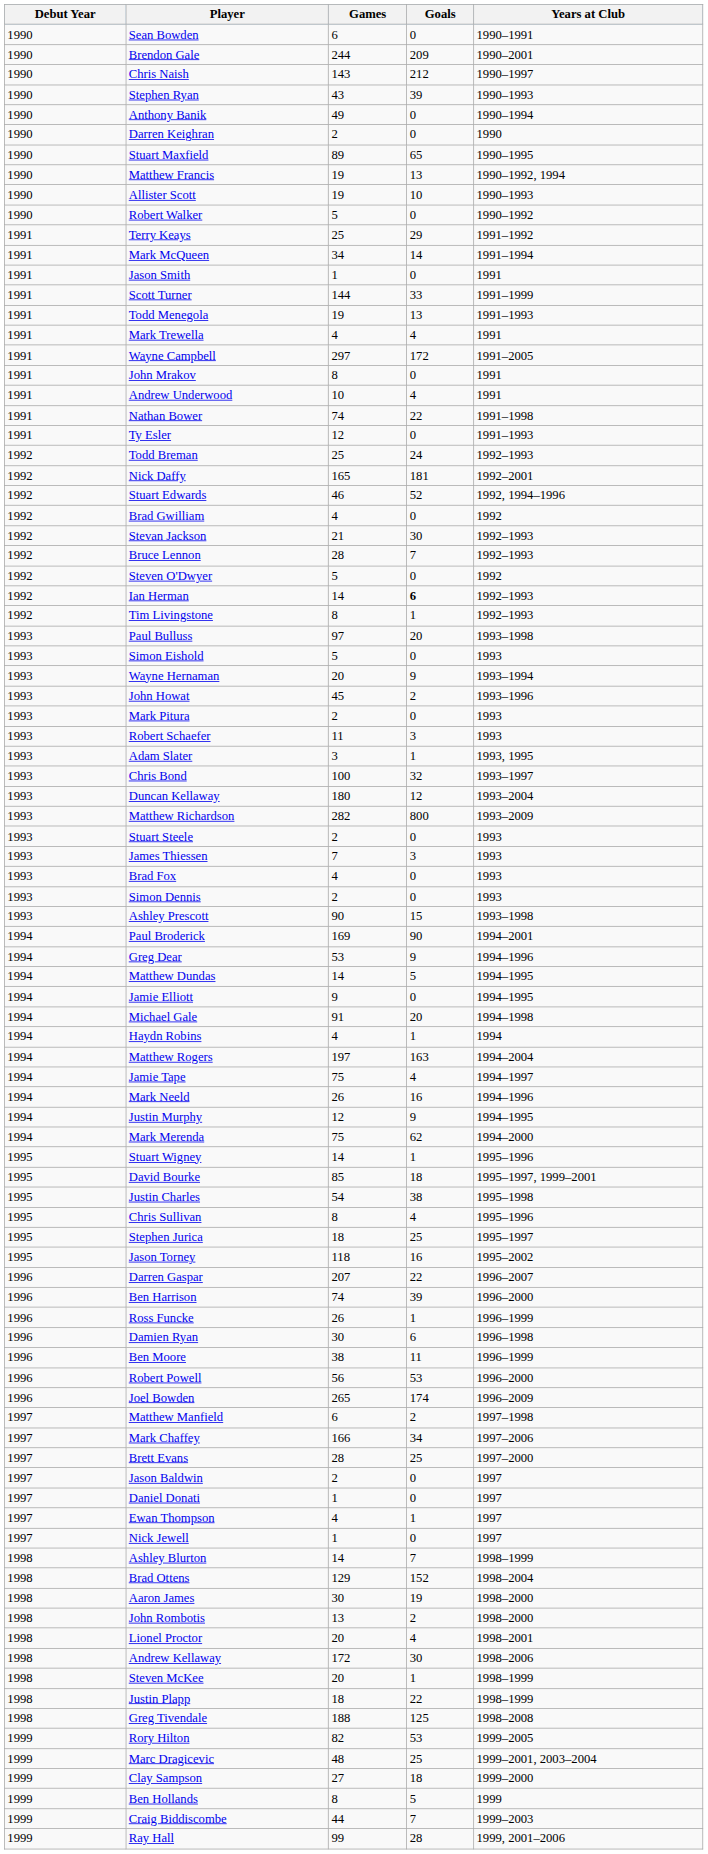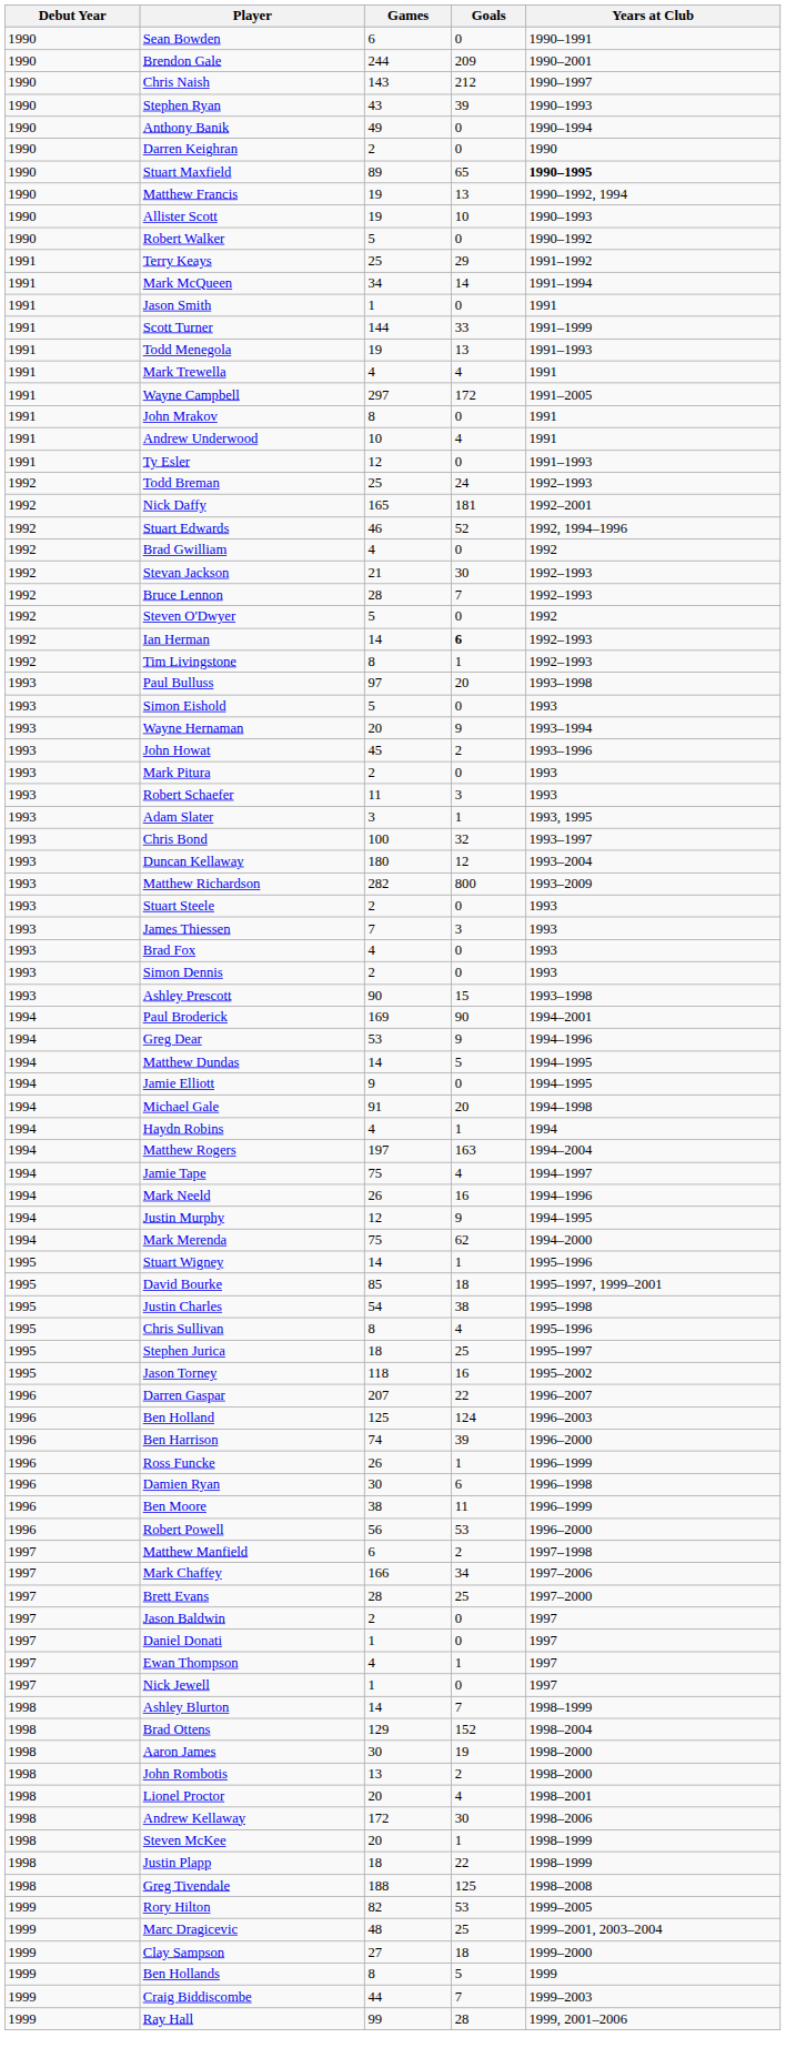 <table class="wikitable" style="width:70%;">
 <tr style="background:#87cefa;">
 <th>Debut Year</th>
 <th>Player</th>
 <th>Games</th>
 <th>Goals</th>
 <th>Years at Club</th>
 </tr>
 <tr>
 <td>1990</td>
 <td><a href='#'>Sean Bowden</a></td>
 <td>6</td>
 <td>0</td>
 <td>1990–1991</td>
 </tr>
 <tr>
 <td>1990</td>
 <td><a href='#'>Brendon Gale</a></td>
 <td>244</td>
 <td>209</td>
 <td>1990–2001</td>
 </tr>
 <tr>
 <td>1990</td>
 <td><a href='#'>Chris Naish</a></td>
 <td>143</td>
 <td>212</td>
 <td>1990–1997</td>
 </tr>
 <tr>
 <td>1990</td>
 <td><a href='#'>Stephen Ryan</a></td>
 <td>43</td>
 <td>39</td>
 <td>1990–1993</td>
 </tr>
 <tr>
 <td>1990</td>
 <td><a href='#'>Anthony Banik</a></td>
 <td>49</td>
 <td>0</td>
 <td>1990–1994</td>
 </tr>
 <tr>
 <td>1990</td>
 <td><a href='#'>Darren Keighran</a></td>
 <td>2</td>
 <td>0</td>
 <td>1990</td>
 </tr>
 <tr>
 <td>1990</td>
 <td><a href='#'>Stuart Maxfield</a></td>
 <td>89</td>
 <td>65</td>
-<td>1990–1995</td>
+<td><strong>1990–1995</strong></td>
 </tr>
 <tr>
 <td>1990</td>
 <td><a href='#'>Matthew Francis</a></td>
 <td>19</td>
 <td>13</td>
 <td>1990–1992, 1994</td>
 </tr>
 <tr>
 <td>1990</td>
 <td><a href='#'>Allister Scott</a></td>
 <td>19</td>
 <td>10</td>
 <td>1990–1993</td>
 </tr>
 <tr>
 <td>1990</td>
 <td><a href='#'>Robert Walker</a></td>
 <td>5</td>
 <td>0</td>
 <td>1990–1992</td>
 </tr>
 <tr>
 <td>1991</td>
 <td><a href='#'>Terry Keays</a></td>
 <td>25</td>
 <td>29</td>
 <td>1991–1992</td>
 </tr>
 <tr>
 <td>1991</td>
 <td><a href='#'>Mark McQueen</a></td>
 <td>34</td>
 <td>14</td>
 <td>1991–1994</td>
 </tr>
 <tr>
 <td>1991</td>
 <td><a href='#'>Jason Smith</a></td>
 <td>1</td>
 <td>0</td>
 <td>1991</td>
 </tr>
 <tr>
 <td>1991</td>
 <td><a href='#'>Scott Turner</a></td>
 <td>144</td>
 <td>33</td>
 <td>1991–1999</td>
 </tr>
 <tr>
 <td>1991</td>
 <td><a href='#'>Todd Menegola</a></td>
 <td>19</td>
 <td>13</td>
 <td>1991–1993</td>
 </tr>
 <tr>
 <td>1991</td>
 <td><a href='#'>Mark Trewella</a></td>
 <td>4</td>
 <td>4</td>
 <td>1991</td>
 </tr>
 <tr>
 <td>1991</td>
 <td><a href='#'>Wayne Campbell</a></td>
 <td>297</td>
 <td>172</td>
 <td>1991–2005</td>
 </tr>
 <tr>
 <td>1991</td>
 <td><a href='#'>John Mrakov</a></td>
 <td>8</td>
 <td>0</td>
 <td>1991</td>
 </tr>
 <tr>
 <td>1991</td>
 <td><a href='#'>Andrew Underwood</a></td>
 <td>10</td>
 <td>4</td>
 <td>1991</td>
-</tr>
-<tr>
-<td>1991</td>
-<td><a href='#'>Nathan Bower</a></td>
-<td>74</td>
-<td>22</td>
-<td>1991–1998</td>
 </tr>
 <tr>
 <td>1991</td>
 <td><a href='#'>Ty Esler</a></td>
 <td>12</td>
 <td>0</td>
 <td>1991–1993</td>
 </tr>
 <tr>
 <td>1992</td>
 <td><a href='#'>Todd Breman</a></td>
 <td>25</td>
 <td>24</td>
 <td>1992–1993</td>
 </tr>
 <tr>
 <td>1992</td>
 <td><a href='#'>Nick Daffy</a></td>
 <td>165</td>
 <td>181</td>
 <td>1992–2001</td>
 </tr>
 <tr>
 <td>1992</td>
 <td><a href='#'>Stuart Edwards</a></td>
 <td>46</td>
 <td>52</td>
 <td>1992, 1994–1996</td>
 </tr>
 <tr>
 <td>1992</td>
 <td><a href='#'>Brad Gwilliam</a></td>
 <td>4</td>
 <td>0</td>
 <td>1992</td>
 </tr>
 <tr>
 <td>1992</td>
 <td><a href='#'>Stevan Jackson</a></td>
 <td>21</td>
 <td>30</td>
 <td>1992–1993</td>
 </tr>
 <tr>
 <td>1992</td>
 <td><a href='#'>Bruce Lennon</a></td>
 <td>28</td>
 <td>7</td>
 <td>1992–1993</td>
 </tr>
 <tr>
 <td>1992</td>
 <td><a href='#'>Steven O'Dwyer</a></td>
 <td>5</td>
 <td>0</td>
 <td>1992</td>
 </tr>
 <tr>
 <td>1992</td>
 <td><a href='#'>Ian Herman</a></td>
 <td>14</td>
 <td><strong>6</strong></td>
 <td>1992–1993</td>
 </tr>
 <tr>
 <td>1992</td>
 <td><a href='#'>Tim Livingstone</a></td>
 <td>8</td>
 <td>1</td>
 <td>1992–1993</td>
 </tr>
 <tr>
 <td>1993</td>
 <td><a href='#'>Paul Bulluss</a></td>
 <td>97</td>
 <td>20</td>
 <td>1993–1998</td>
 </tr>
 <tr>
 <td>1993</td>
 <td><a href='#'>Simon Eishold</a></td>
 <td>5</td>
 <td>0</td>
 <td>1993</td>
 </tr>
 <tr>
 <td>1993</td>
 <td><a href='#'>Wayne Hernaman</a></td>
 <td>20</td>
 <td>9</td>
 <td>1993–1994</td>
 </tr>
 <tr>
 <td>1993</td>
 <td><a href='#'>John Howat</a></td>
 <td>45</td>
 <td>2</td>
 <td>1993–1996</td>
 </tr>
 <tr>
 <td>1993</td>
 <td><a href='#'>Mark Pitura</a></td>
 <td>2</td>
 <td>0</td>
 <td>1993</td>
 </tr>
 <tr>
 <td>1993</td>
 <td><a href='#'>Robert Schaefer</a></td>
 <td>11</td>
 <td>3</td>
 <td>1993</td>
 </tr>
 <tr>
 <td>1993</td>
 <td><a href='#'>Adam Slater</a></td>
 <td>3</td>
 <td>1</td>
 <td>1993, 1995</td>
 </tr>
 <tr>
 <td>1993</td>
 <td><a href='#'>Chris Bond</a></td>
 <td>100</td>
 <td>32</td>
 <td>1993–1997</td>
 </tr>
 <tr>
 <td>1993</td>
 <td><a href='#'>Duncan Kellaway</a></td>
 <td>180</td>
 <td>12</td>
 <td>1993–2004</td>
 </tr>
 <tr>
 <td>1993</td>
 <td><a href='#'>Matthew Richardson</a></td>
 <td>282</td>
 <td>800</td>
 <td>1993–2009</td>
 </tr>
 <tr>
 <td>1993</td>
 <td><a href='#'>Stuart Steele</a></td>
 <td>2</td>
 <td>0</td>
 <td>1993</td>
 </tr>
 <tr>
 <td>1993</td>
 <td><a href='#'>James Thiessen</a></td>
 <td>7</td>
 <td>3</td>
 <td>1993</td>
 </tr>
 <tr>
 <td>1993</td>
 <td><a href='#'>Brad Fox</a></td>
 <td>4</td>
 <td>0</td>
 <td>1993</td>
 </tr>
 <tr>
 <td>1993</td>
 <td><a href='#'>Simon Dennis</a></td>
 <td>2</td>
 <td>0</td>
 <td>1993</td>
 </tr>
 <tr>
 <td>1993</td>
 <td><a href='#'>Ashley Prescott</a></td>
 <td>90</td>
 <td>15</td>
 <td>1993–1998</td>
 </tr>
 <tr>
 <td>1994</td>
 <td><a href='#'>Paul Broderick</a></td>
 <td>169</td>
 <td>90</td>
 <td>1994–2001</td>
 </tr>
 <tr>
 <td>1994</td>
 <td><a href='#'>Greg Dear</a></td>
 <td>53</td>
 <td>9</td>
 <td>1994–1996</td>
 </tr>
 <tr>
 <td>1994</td>
 <td><a href='#'>Matthew Dundas</a></td>
 <td>14</td>
 <td>5</td>
 <td>1994–1995</td>
 </tr>
 <tr>
 <td>1994</td>
 <td><a href='#'>Jamie Elliott</a></td>
 <td>9</td>
 <td>0</td>
 <td>1994–1995</td>
 </tr>
 <tr>
 <td>1994</td>
 <td><a href='#'>Michael Gale</a></td>
 <td>91</td>
 <td>20</td>
 <td>1994–1998</td>
 </tr>
 <tr>
 <td>1994</td>
 <td><a href='#'>Haydn Robins</a></td>
 <td>4</td>
 <td>1</td>
 <td>1994</td>
 </tr>
 <tr>
 <td>1994</td>
 <td><a href='#'>Matthew Rogers</a></td>
 <td>197</td>
 <td>163</td>
 <td>1994–2004</td>
 </tr>
 <tr>
 <td>1994</td>
 <td><a href='#'>Jamie Tape</a></td>
 <td>75</td>
 <td>4</td>
 <td>1994–1997</td>
 </tr>
 <tr>
 <td>1994</td>
 <td><a href='#'>Mark Neeld</a></td>
 <td>26</td>
 <td>16</td>
 <td>1994–1996</td>
 </tr>
 <tr>
 <td>1994</td>
 <td><a href='#'>Justin Murphy</a></td>
 <td>12</td>
 <td>9</td>
 <td>1994–1995</td>
 </tr>
 <tr>
 <td>1994</td>
 <td><a href='#'>Mark Merenda</a></td>
 <td>75</td>
 <td>62</td>
 <td>1994–2000</td>
 </tr>
 <tr>
 <td>1995</td>
 <td><a href='#'>Stuart Wigney</a></td>
 <td>14</td>
 <td>1</td>
 <td>1995–1996</td>
 </tr>
 <tr>
 <td>1995</td>
 <td><a href='#'>David Bourke</a></td>
 <td>85</td>
 <td>18</td>
 <td>1995–1997, 1999–2001</td>
 </tr>
 <tr>
 <td>1995</td>
 <td><a href='#'>Justin Charles</a></td>
 <td>54</td>
 <td>38</td>
 <td>1995–1998</td>
 </tr>
 <tr>
 <td>1995</td>
 <td><a href='#'>Chris Sullivan</a></td>
 <td>8</td>
 <td>4</td>
 <td>1995–1996</td>
 </tr>
 <tr>
 <td>1995</td>
 <td><a href='#'>Stephen Jurica</a></td>
 <td>18</td>
 <td>25</td>
 <td>1995–1997</td>
 </tr>
 <tr>
 <td>1995</td>
 <td><a href='#'>Jason Torney</a></td>
 <td>118</td>
 <td>16</td>
 <td>1995–2002</td>
 </tr>
 <tr>
 <td>1996</td>
 <td><a href='#'>Darren Gaspar</a></td>
 <td>207</td>
 <td>22</td>
 <td>1996–2007</td>
 </tr>
 <tr>
 <td>1996</td>
+<td><a href='#'>Ben Holland</a></td>
+<td>125</td>
+<td>124</td>
+<td>1996–2003</td>
+</tr>
+<tr>
+<td>1996</td>
 <td><a href='#'>Ben Harrison</a></td>
 <td>74</td>
 <td>39</td>
 <td>1996–2000</td>
 </tr>
 <tr>
 <td>1996</td>
 <td><a href='#'>Ross Funcke</a></td>
 <td>26</td>
 <td>1</td>
 <td>1996–1999</td>
 </tr>
 <tr>
 <td>1996</td>
 <td><a href='#'>Damien Ryan</a></td>
 <td>30</td>
 <td>6</td>
 <td>1996–1998</td>
 </tr>
 <tr>
 <td>1996</td>
 <td><a href='#'>Ben Moore</a></td>
 <td>38</td>
 <td>11</td>
 <td>1996–1999</td>
 </tr>
 <tr>
 <td>1996</td>
 <td><a href='#'>Robert Powell</a></td>
 <td>56</td>
 <td>53</td>
 <td>1996–2000</td>
-</tr>
-<tr>
-<td>1996</td>
-<td><a href='#'>Joel Bowden</a></td>
-<td>265</td>
-<td>174</td>
-<td>1996–2009</td>
 </tr>
 <tr>
 <td>1997</td>
 <td><a href='#'>Matthew Manfield</a></td>
 <td>6</td>
 <td>2</td>
 <td>1997–1998</td>
 </tr>
 <tr>
 <td>1997</td>
 <td><a href='#'>Mark Chaffey</a></td>
 <td>166</td>
 <td>34</td>
 <td>1997–2006</td>
 </tr>
 <tr>
 <td>1997</td>
 <td><a href='#'>Brett Evans</a></td>
 <td>28</td>
 <td>25</td>
 <td>1997–2000</td>
 </tr>
 <tr>
 <td>1997</td>
 <td><a href='#'>Jason Baldwin</a></td>
 <td>2</td>
 <td>0</td>
 <td>1997</td>
 </tr>
 <tr>
 <td>1997</td>
 <td><a href='#'>Daniel Donati</a></td>
 <td>1</td>
 <td>0</td>
 <td>1997</td>
 </tr>
 <tr>
 <td>1997</td>
 <td><a href='#'>Ewan Thompson</a></td>
 <td>4</td>
 <td>1</td>
 <td>1997</td>
 </tr>
 <tr>
 <td>1997</td>
 <td><a href='#'>Nick Jewell</a></td>
 <td>1</td>
 <td>0</td>
 <td>1997</td>
 </tr>
 <tr>
 <td>1998</td>
 <td><a href='#'>Ashley Blurton</a></td>
 <td>14</td>
 <td>7</td>
 <td>1998–1999</td>
 </tr>
 <tr>
 <td>1998</td>
 <td><a href='#'>Brad Ottens</a></td>
 <td>129</td>
 <td>152</td>
 <td>1998–2004</td>
 </tr>
 <tr>
 <td>1998</td>
 <td><a href='#'>Aaron James</a></td>
 <td>30</td>
 <td>19</td>
 <td>1998–2000</td>
 </tr>
 <tr>
 <td>1998</td>
 <td><a href='#'>John Rombotis</a></td>
 <td>13</td>
 <td>2</td>
 <td>1998–2000</td>
 </tr>
 <tr>
 <td>1998</td>
 <td><a href='#'>Lionel Proctor</a></td>
 <td>20</td>
 <td>4</td>
 <td>1998–2001</td>
 </tr>
 <tr>
 <td>1998</td>
 <td><a href='#'>Andrew Kellaway</a></td>
 <td>172</td>
 <td>30</td>
 <td>1998–2006</td>
 </tr>
 <tr>
 <td>1998</td>
 <td><a href='#'>Steven McKee</a></td>
 <td>20</td>
 <td>1</td>
 <td>1998–1999</td>
 </tr>
 <tr>
 <td>1998</td>
 <td><a href='#'>Justin Plapp</a></td>
 <td>18</td>
 <td>22</td>
 <td>1998–1999</td>
 </tr>
 <tr>
 <td>1998</td>
 <td><a href='#'>Greg Tivendale</a></td>
 <td>188</td>
 <td>125</td>
 <td>1998–2008</td>
 </tr>
 <tr>
 <td>1999</td>
 <td><a href='#'>Rory Hilton</a></td>
 <td>82</td>
 <td>53</td>
 <td>1999–2005</td>
 </tr>
 <tr>
 <td>1999</td>
 <td><a href='#'>Marc Dragicevic</a></td>
 <td>48</td>
 <td>25</td>
 <td>1999–2001, 2003–2004</td>
 </tr>
 <tr>
 <td>1999</td>
 <td><a href='#'>Clay Sampson</a></td>
 <td>27</td>
 <td>18</td>
 <td>1999–2000</td>
 </tr>
 <tr>
 <td>1999</td>
 <td><a href='#'>Ben Hollands</a></td>
 <td>8</td>
 <td>5</td>
 <td>1999</td>
 </tr>
 <tr>
 <td>1999</td>
 <td><a href='#'>Craig Biddiscombe</a></td>
 <td>44</td>
 <td>7</td>
 <td>1999–2003</td>
 </tr>
 <tr>
 <td>1999</td>
 <td><a href='#'>Ray Hall</a></td>
 <td>99</td>
 <td>28</td>
 <td>1999, 2001–2006</td>
 </tr>
 </table>
